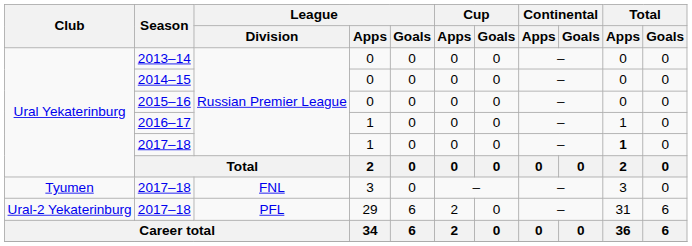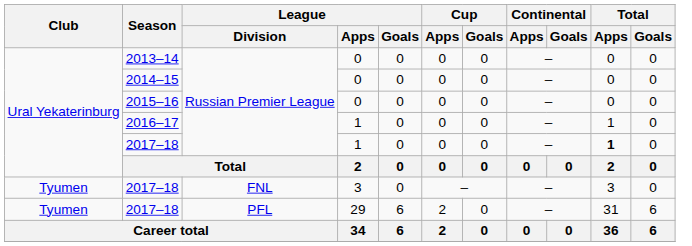 <table class="wikitable" style="text-align: center;">
 <tr>
 <th rowspan=2>Club</th>
 <th rowspan=2>Season</th>
 <th colspan=3>League</th>
 <th colspan=2>Cup</th>
 <th colspan=2>Continental</th>
 <th colspan=2>Total</th>
 </tr>
 <tr>
 <th>Division</th>
 <th>Apps</th>
 <th>Goals</th>
 <th>Apps</th>
 <th>Goals</th>
 <th>Apps</th>
 <th>Goals</th>
 <th>Apps</th>
 <th>Goals</th>
 </tr>
 <tr>
 <td rowspan=6><a href='#'>Ural Yekaterinburg</a></td>
 <td><a href='#'>2013–14</a></td>
 <td rowspan=5><a href='#'>Russian Premier League</a></td>
 <td>0</td>
 <td>0</td>
 <td>0</td>
 <td>0</td>
 <td colspan=2>–</td>
 <td>0</td>
 <td>0</td>
 </tr>
 <tr>
 <td><a href='#'>2014–15</a></td>
 <td>0</td>
 <td>0</td>
 <td>0</td>
 <td>0</td>
 <td colspan=2>–</td>
 <td>0</td>
 <td>0</td>
 </tr>
 <tr>
 <td><a href='#'>2015–16</a></td>
 <td>0</td>
 <td>0</td>
 <td>0</td>
 <td>0</td>
 <td colspan=2>–</td>
 <td>0</td>
 <td>0</td>
 </tr>
 <tr>
 <td><a href='#'>2016–17</a></td>
 <td>1</td>
 <td>0</td>
 <td>0</td>
 <td>0</td>
 <td colspan=2>–</td>
 <td>1</td>
 <td>0</td>
 </tr>
 <tr>
 <td><a href='#'>2017–18</a></td>
 <td>1</td>
 <td>0</td>
 <td>0</td>
 <td>0</td>
 <td colspan=2>–</td>
 <td><strong>1</strong></td>
 <td>0</td>
 </tr>
 <tr>
 <th colspan=2>Total</th>
 <th>2</th>
 <th>0</th>
 <th>0</th>
 <th>0</th>
 <th>0</th>
 <th>0</th>
 <th>2</th>
 <th>0</th>
 </tr>
 <tr>
 <td><a href='#'>Tyumen</a></td>
 <td><a href='#'>2017–18</a></td>
 <td><a href='#'>FNL</a></td>
 <td>3</td>
 <td>0</td>
 <td colspan=2>–</td>
 <td colspan=2>–</td>
 <td>3</td>
 <td>0</td>
 </tr>
 <tr>
-<td><a href='#'>Ural-2 Yekaterinburg</a></td>
+<td><a href='#'>Tyumen</a></td>
 <td><a href='#'>2017–18</a></td>
 <td><a href='#'>PFL</a></td>
 <td>29</td>
 <td>6</td>
 <td>2</td>
 <td>0</td>
 <td colspan=2>–</td>
 <td>31</td>
 <td>6</td>
 </tr>
 <tr>
 <th colspan=3>Career total</th>
 <th>34</th>
 <th>6</th>
 <th>2</th>
 <th>0</th>
 <th>0</th>
 <th>0</th>
 <th>36</th>
 <th>6</th>
 </tr>
 <tr>
 </tr>
 </table>
